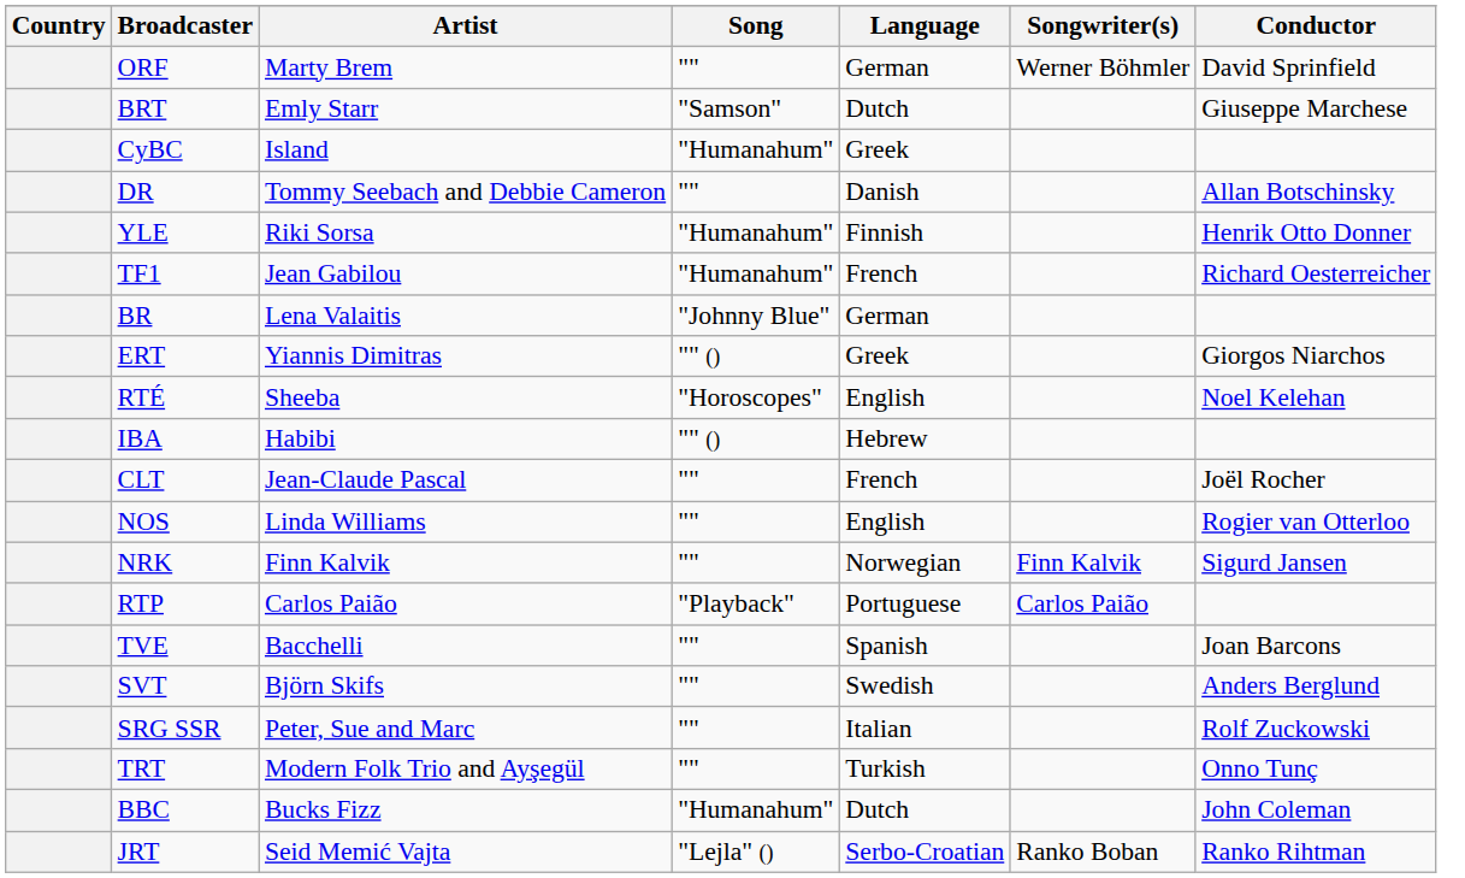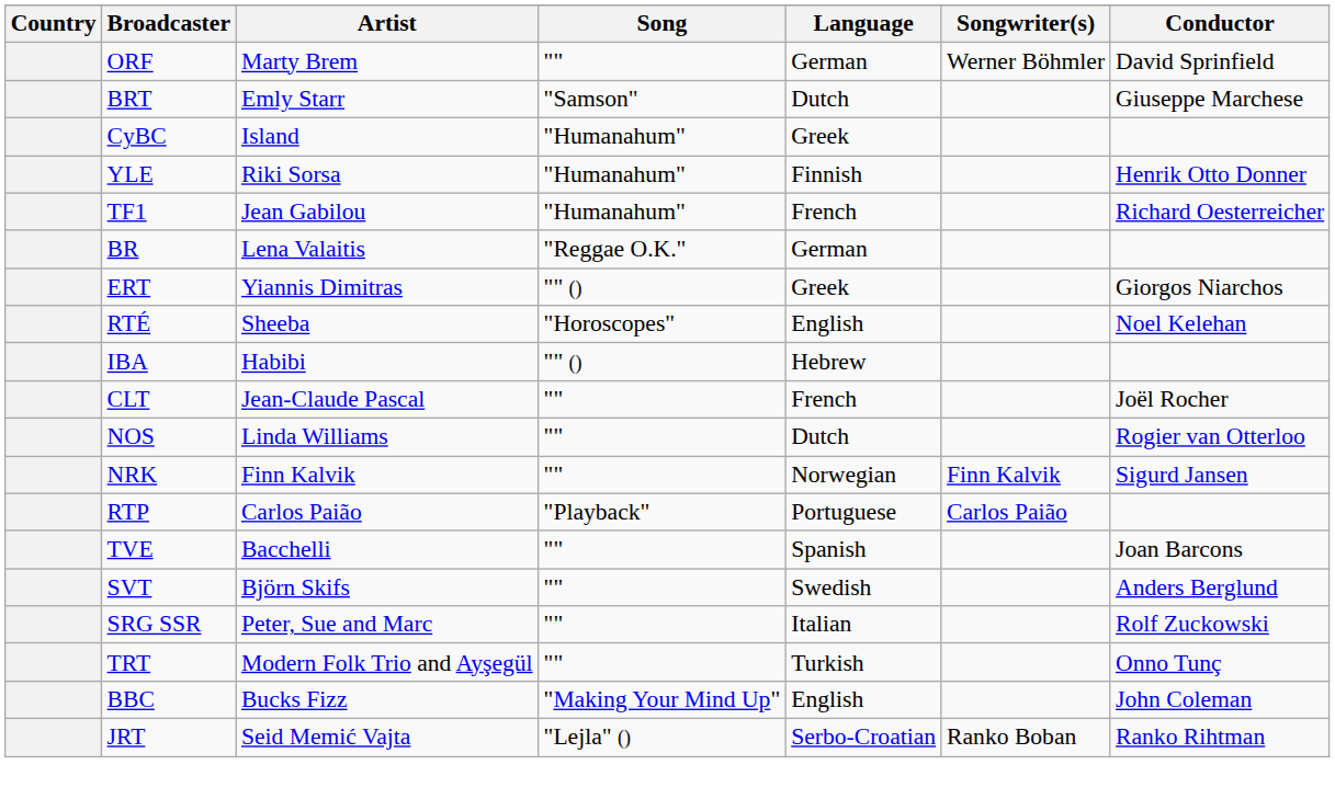 <table class="wikitable plainrowheaders">
 <tr>
 </tr>
 <tr>
 <th scope="col">Country</th>
 <th scope="col">Broadcaster</th>
 <th scope="col">Artist</th>
 <th scope="col">Song</th>
 <th scope="col">Language</th>
 <th scope="col">Songwriter(s)</th>
 <th scope="col">Conductor</th>
 </tr>
 <tr>
 <th scope="row"></th>
 <td><a href='#'>ORF</a></td>
 <td><a href='#'>Marty Brem</a></td>
 <td>""</td>
 <td>German</td>
 <td>Werner Böhmler</td>
 <td>David Sprinfield</td>
 </tr>
 <tr>
 <th scope="row"></th>
 <td><a href='#'>BRT</a></td>
 <td><a href='#'>Emly Starr</a></td>
 <td>"Samson"</td>
 <td>Dutch</td>
 <td></td>
 <td>Giuseppe Marchese</td>
 </tr>
 <tr>
 <th scope="row"></th>
 <td><a href='#'>CyBC</a></td>
 <td><a href='#'>Island</a></td>
 <td>"Humanahum"</td>
 <td>Greek</td>
 <td></td>
 <td></td>
 </tr>
 <tr>
 <th scope="row"></th>
-<td><a href='#'>DR</a></td>
-<td><a href='#'>Tommy Seebach</a> and <a href='#'>Debbie Cameron</a></td>
-<td>""</td>
-<td>Danish</td>
-<td></td>
-<td><a href='#'>Allan Botschinsky</a></td>
-</tr>
-<tr>
-<th scope="row"></th>
 <td><a href='#'>YLE</a></td>
 <td><a href='#'>Riki Sorsa</a></td>
 <td>"Humanahum"</td>
 <td>Finnish</td>
 <td></td>
 <td><a href='#'>Henrik Otto Donner</a></td>
 </tr>
 <tr>
 <th scope="row"></th>
 <td><a href='#'>TF1</a></td>
 <td><a href='#'>Jean Gabilou</a></td>
 <td>"Humanahum"</td>
 <td>French</td>
 <td></td>
 <td><a href='#'>Richard Oesterreicher</a></td>
 </tr>
 <tr>
 <th scope="row"></th>
 <td><a href='#'>BR</a></td>
 <td><a href='#'>Lena Valaitis</a></td>
-<td>"Johnny Blue"</td>
+<td>"Reggae O.K."</td>
 <td>German</td>
 <td></td>
 <td></td>
 </tr>
 <tr>
 <th scope="row"></th>
 <td><a href='#'>ERT</a></td>
 <td><a href='#'>Yiannis Dimitras</a></td>
 <td>"" <small>()</small></td>
 <td>Greek</td>
 <td></td>
 <td>Giorgos Niarchos</td>
 </tr>
 <tr>
 <th scope="row"></th>
 <td><a href='#'>RTÉ</a></td>
 <td><a href='#'>Sheeba</a></td>
 <td>"Horoscopes"</td>
 <td>English</td>
 <td></td>
 <td><a href='#'>Noel Kelehan</a></td>
 </tr>
 <tr>
 <th scope="row"></th>
 <td><a href='#'>IBA</a></td>
 <td><a href='#'>Habibi</a></td>
 <td>"" <small>()</small></td>
 <td>Hebrew</td>
 <td></td>
 <td></td>
 </tr>
 <tr>
 <th scope="row"></th>
 <td><a href='#'>CLT</a></td>
 <td><a href='#'>Jean-Claude Pascal</a></td>
 <td>""</td>
 <td>French</td>
 <td></td>
 <td>Joël Rocher</td>
 </tr>
 <tr>
 <th scope="row"></th>
 <td><a href='#'>NOS</a></td>
 <td><a href='#'>Linda Williams</a></td>
 <td>""</td>
-<td>English</td>
+<td>Dutch</td>
 <td></td>
 <td><a href='#'>Rogier van Otterloo</a></td>
 </tr>
 <tr>
 <th scope="row"></th>
 <td><a href='#'>NRK</a></td>
 <td><a href='#'>Finn Kalvik</a></td>
 <td>""</td>
 <td>Norwegian</td>
 <td><a href='#'>Finn Kalvik</a></td>
 <td><a href='#'>Sigurd Jansen</a></td>
 </tr>
 <tr>
 <th scope="row"></th>
 <td><a href='#'>RTP</a></td>
 <td><a href='#'>Carlos Paião</a></td>
 <td>"Playback"</td>
 <td>Portuguese</td>
 <td><a href='#'>Carlos Paião</a></td>
 <td></td>
 </tr>
 <tr>
 <th scope="row"></th>
 <td><a href='#'>TVE</a></td>
 <td><a href='#'>Bacchelli</a></td>
 <td>""</td>
 <td>Spanish</td>
 <td></td>
 <td>Joan Barcons</td>
 </tr>
 <tr>
 <th scope="row"></th>
 <td><a href='#'>SVT</a></td>
 <td><a href='#'>Björn Skifs</a></td>
 <td>""</td>
 <td>Swedish</td>
 <td></td>
 <td><a href='#'>Anders Berglund</a></td>
 </tr>
 <tr>
 <th scope="row"></th>
 <td><a href='#'>SRG SSR</a></td>
 <td><a href='#'>Peter, Sue and Marc</a></td>
 <td>""</td>
 <td>Italian</td>
 <td></td>
 <td><a href='#'>Rolf Zuckowski</a></td>
 </tr>
 <tr>
 <th scope="row"></th>
 <td><a href='#'>TRT</a></td>
 <td><a href='#'>Modern Folk Trio</a> and <a href='#'>Ayşegül</a></td>
 <td>""</td>
 <td>Turkish</td>
 <td></td>
 <td><a href='#'>Onno Tunç</a></td>
 </tr>
 <tr>
 <th scope="row"></th>
 <td><a href='#'>BBC</a></td>
 <td><a href='#'>Bucks Fizz</a></td>
-<td>"Humanahum"</td>
-<td>Dutch</td>
+<td>"<a href='#'>Making Your Mind Up</a>"</td>
+<td>English</td>
 <td></td>
 <td><a href='#'>John Coleman</a></td>
 </tr>
 <tr>
 <th scope="row"></th>
 <td><a href='#'>JRT</a></td>
 <td><a href='#'>Seid Memić Vajta</a></td>
 <td>"Lejla" <small>()</small></td>
 <td><a href='#'>Serbo-Croatian</a></td>
 <td>Ranko Boban</td>
 <td><a href='#'>Ranko Rihtman</a></td>
 </tr>
 </table>
